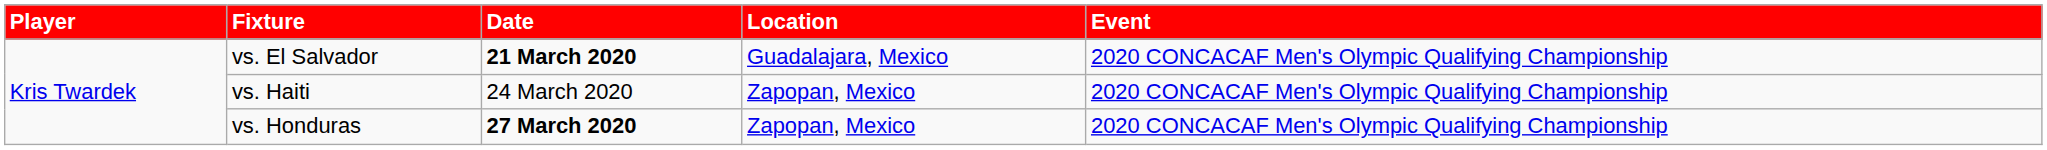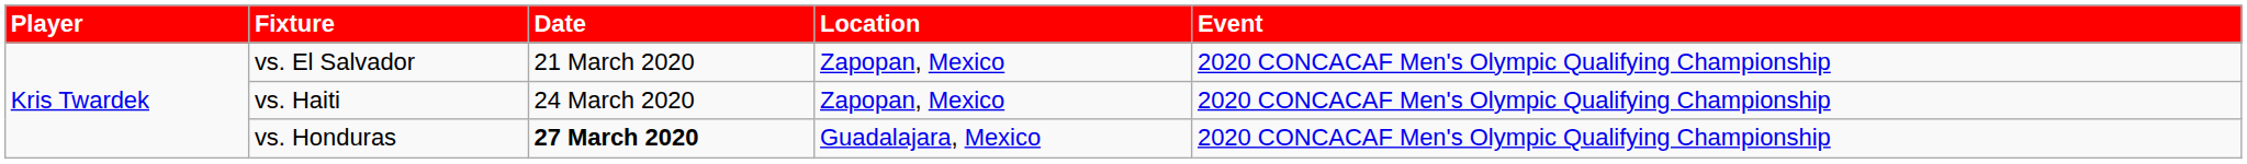 <table class="wikitable" style="width:75%;">
 <tr>
 <th style="background:red; color:white; text-align:left;">Player</th>
 <th style="background:red; color:white; text-align:left;">Fixture</th>
 <th style="background:red; color:white; text-align:left;">Date</th>
 <th style="background:red; color:white; text-align:left;">Location</th>
 <th style="background:red; color:white; text-align:left;">Event</th>
 </tr>
 <tr>
 <td rowspan="4"><a href='#'>Kris Twardek</a></td>
 </tr>
 <tr>
 <td>vs.  El Salvador</td>
-<td><strong>21 March 2020</strong></td>
-<td><a href='#'>Guadalajara</a>, <a href='#'>Mexico</a></td>
+<td>21 March 2020</td>
+<td><a href='#'>Zapopan</a>, <a href='#'>Mexico</a></td>
 <td><a href='#'>2020 CONCACAF Men's Olympic Qualifying Championship</a></td>
 </tr>
 <tr>
 <td>vs.  Haiti</td>
 <td>24 March 2020</td>
 <td><a href='#'>Zapopan</a>, <a href='#'>Mexico</a></td>
 <td><a href='#'>2020 CONCACAF Men's Olympic Qualifying Championship</a></td>
 </tr>
 <tr>
 <td>vs.  Honduras</td>
 <td><strong>27 March 2020</strong></td>
-<td><a href='#'>Zapopan</a>, <a href='#'>Mexico</a></td>
+<td><a href='#'>Guadalajara</a>, <a href='#'>Mexico</a></td>
 <td><a href='#'>2020 CONCACAF Men's Olympic Qualifying Championship</a></td>
 </tr>
 </table>
